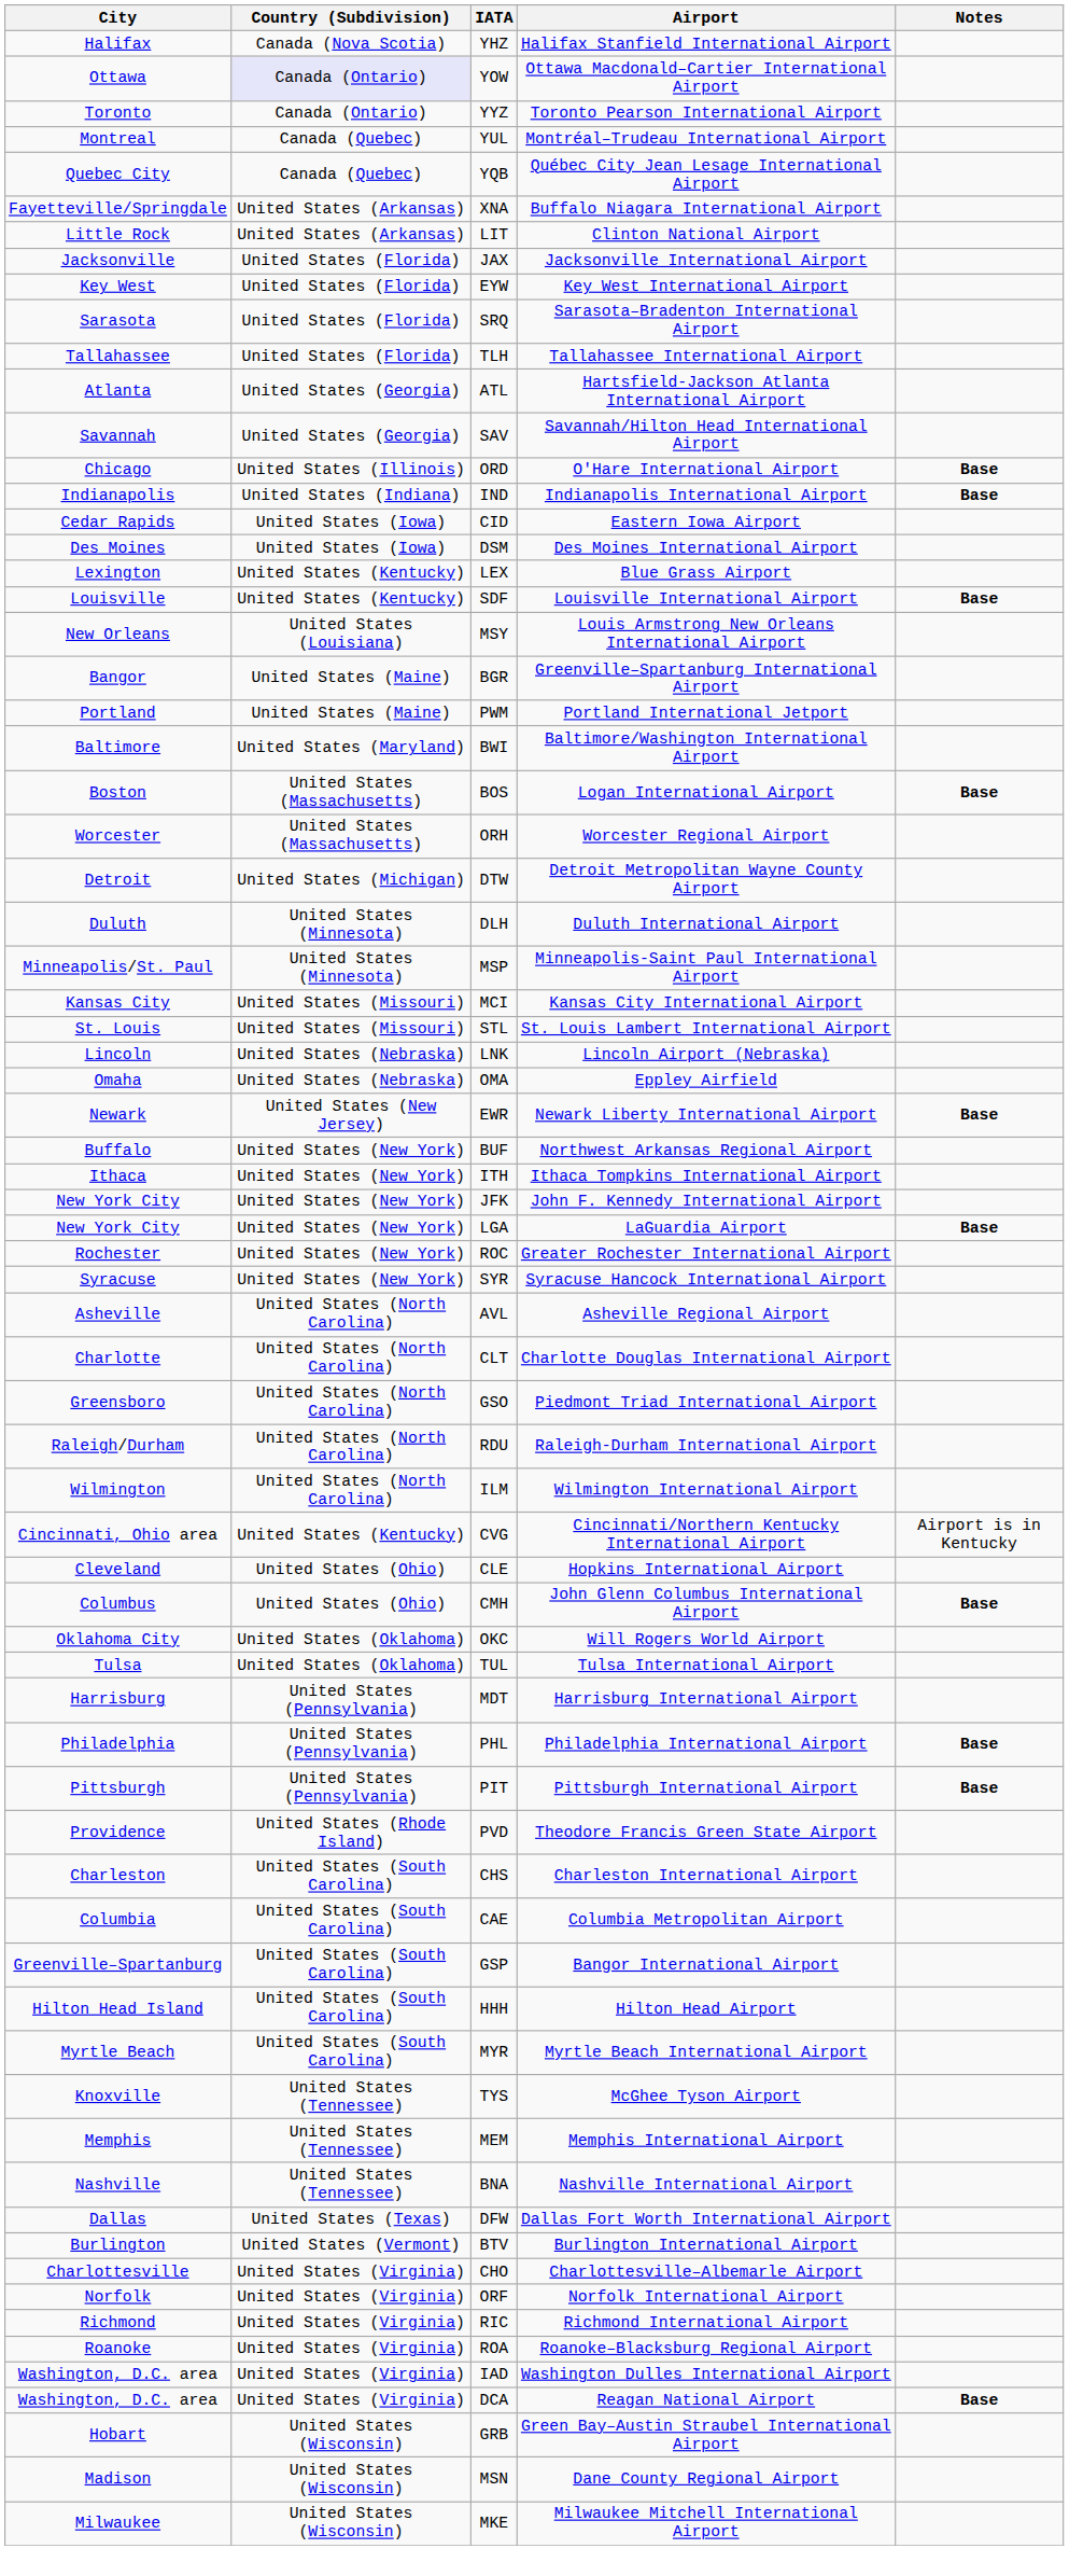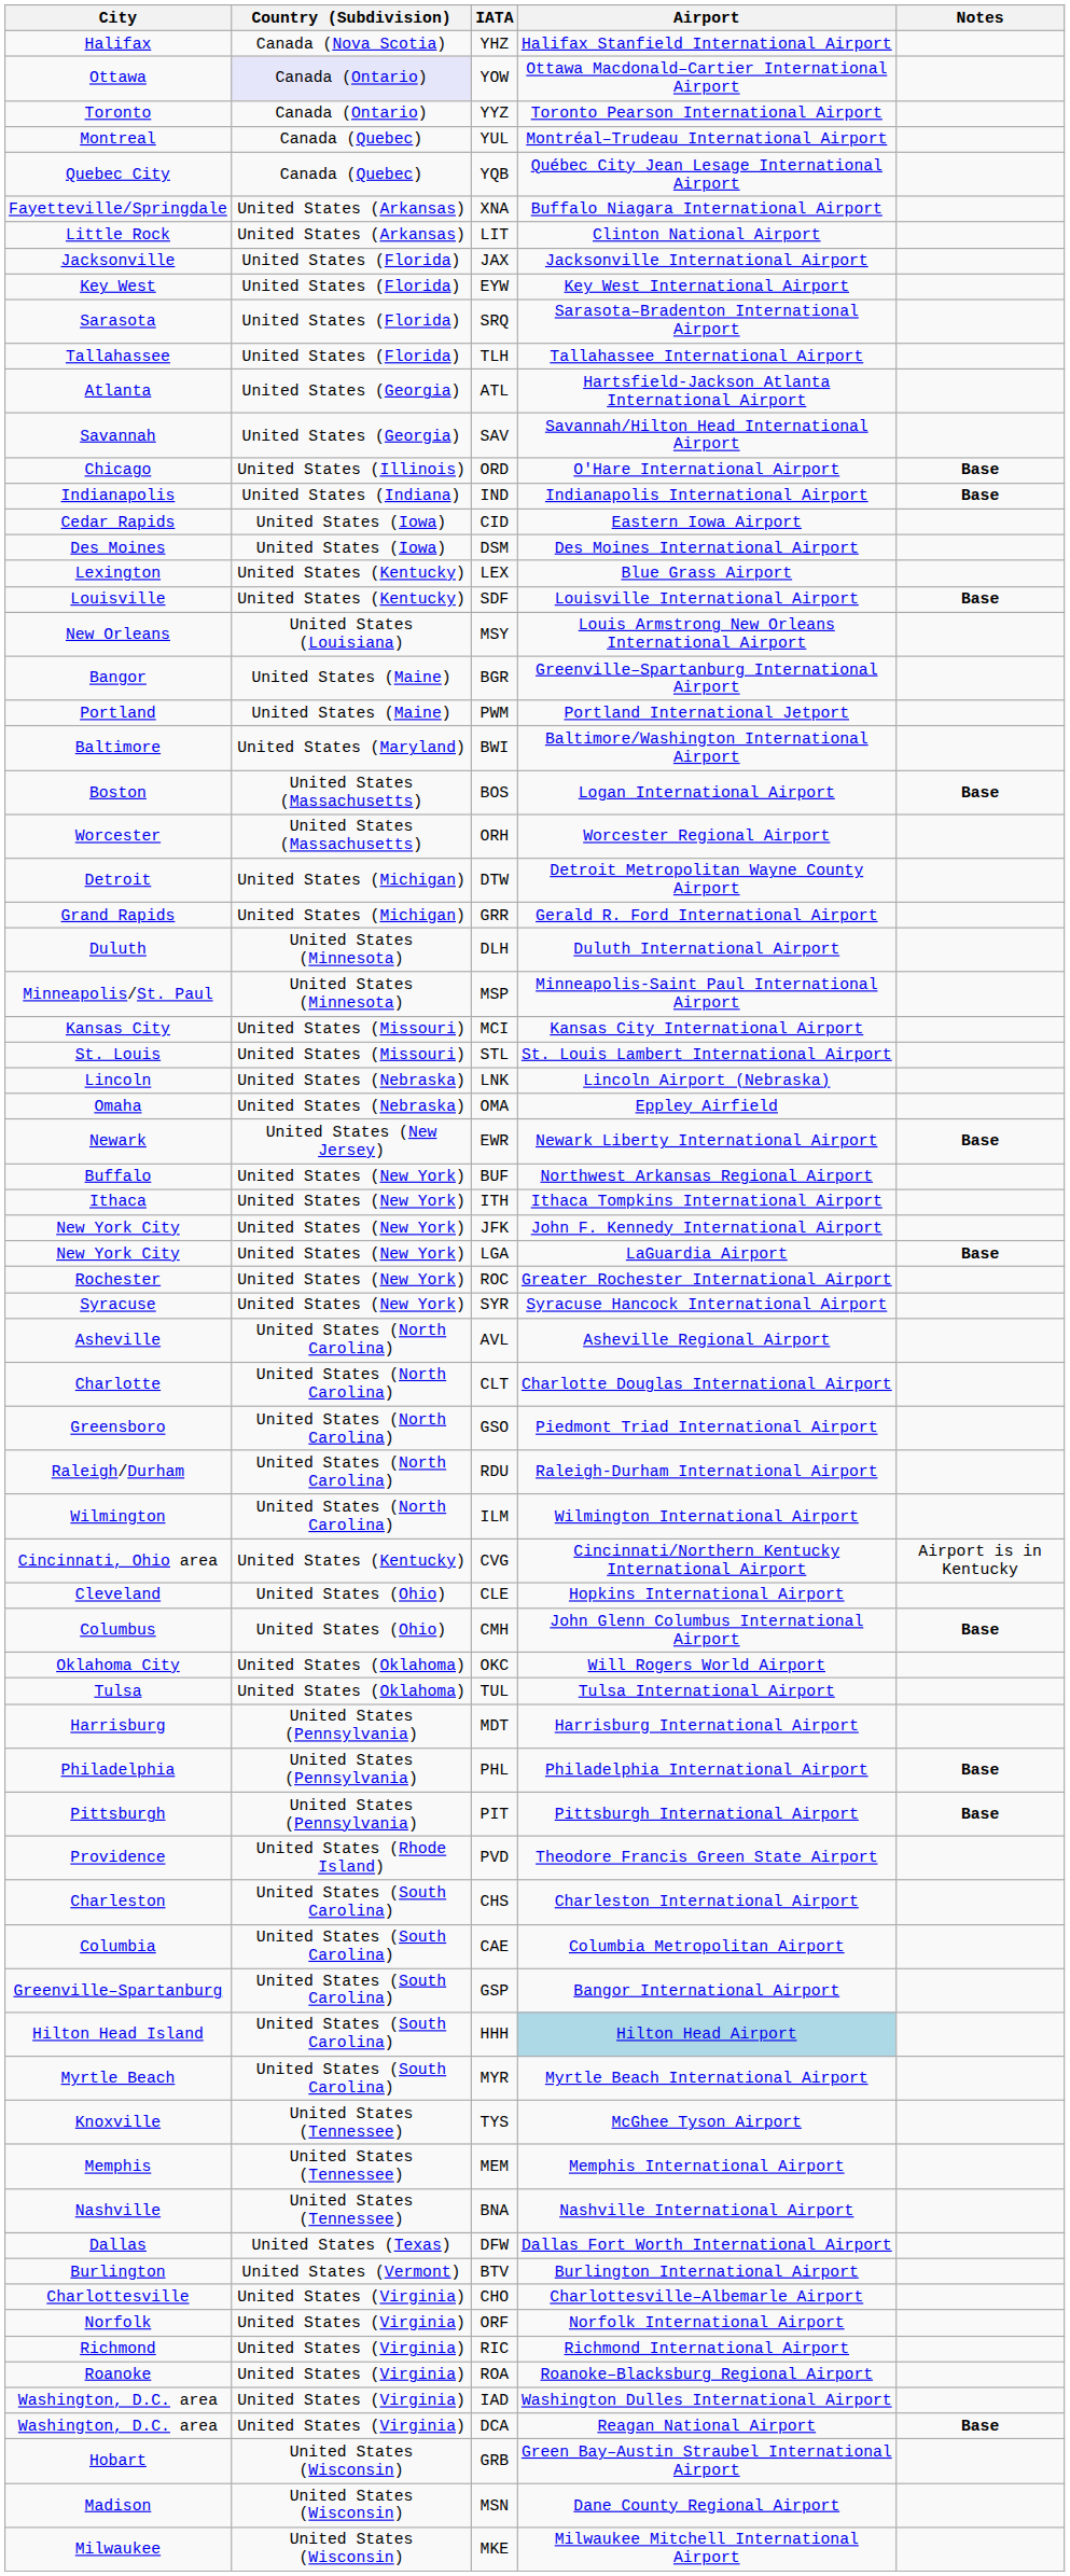 <table class="wikitable sortable" style="text-align: center;">
 <tr>
 <th>City</th>
 <th>Country (Subdivision)</th>
 <th>IATA</th>
 <th>Airport</th>
 <th>Notes</th>
 </tr>
 <tr>
 <td><a href='#'>Halifax</a></td>
 <td>Canada (<a href='#'>Nova Scotia</a>)</td>
 <td>YHZ</td>
 <td><a href='#'>Halifax Stanfield International Airport</a></td>
 <td></td>
 </tr>
 <tr>
 <td><a href='#'>Ottawa</a></td>
 <td style="background: lavender;">Canada (<a href='#'>Ontario</a>)</td>
 <td>YOW</td>
 <td><a href='#'>Ottawa Macdonald–Cartier International Airport</a></td>
 <td></td>
 </tr>
 <tr>
 <td><a href='#'>Toronto</a></td>
 <td>Canada (<a href='#'>Ontario</a>)</td>
 <td>YYZ</td>
 <td><a href='#'>Toronto Pearson International Airport</a></td>
 <td></td>
 </tr>
 <tr>
 <td><a href='#'>Montreal</a></td>
 <td>Canada (<a href='#'>Quebec</a>)</td>
 <td>YUL</td>
 <td><a href='#'>Montréal–Trudeau International Airport</a></td>
 <td></td>
 </tr>
 <tr>
 <td><a href='#'>Quebec City</a></td>
 <td>Canada (<a href='#'>Quebec</a>)</td>
 <td>YQB</td>
 <td><a href='#'>Québec City Jean Lesage International Airport</a></td>
 <td></td>
 </tr>
 <tr>
 <td><a href='#'>Fayetteville/Springdale</a></td>
 <td>United States (<a href='#'>Arkansas</a>)</td>
 <td>XNA</td>
 <td><a href='#'>Buffalo Niagara International Airport</a></td>
 <td></td>
 </tr>
 <tr>
 <td><a href='#'>Little Rock</a></td>
 <td>United States (<a href='#'>Arkansas</a>)</td>
 <td>LIT</td>
 <td><a href='#'>Clinton National Airport</a></td>
 <td></td>
 </tr>
 <tr>
 <td><a href='#'>Jacksonville</a></td>
 <td>United States (<a href='#'>Florida</a>)</td>
 <td>JAX</td>
 <td><a href='#'>Jacksonville International Airport</a></td>
 <td></td>
 </tr>
 <tr>
 <td><a href='#'>Key West</a></td>
 <td>United States (<a href='#'>Florida</a>)</td>
 <td>EYW</td>
 <td><a href='#'>Key West International Airport</a></td>
 <td></td>
 </tr>
 <tr>
 <td><a href='#'>Sarasota</a></td>
 <td>United States (<a href='#'>Florida</a>)</td>
 <td>SRQ</td>
 <td><a href='#'>Sarasota–Bradenton International Airport</a></td>
 <td></td>
 </tr>
 <tr>
 <td><a href='#'>Tallahassee</a></td>
 <td>United States (<a href='#'>Florida</a>)</td>
 <td>TLH</td>
 <td><a href='#'>Tallahassee International Airport</a></td>
 <td></td>
 </tr>
 <tr>
 <td><a href='#'>Atlanta</a></td>
 <td>United States (<a href='#'>Georgia</a>)</td>
 <td>ATL</td>
 <td><a href='#'>Hartsfield-Jackson Atlanta International Airport</a></td>
 <td></td>
 </tr>
 <tr>
 <td><a href='#'>Savannah</a></td>
 <td>United States (<a href='#'>Georgia</a>)</td>
 <td>SAV</td>
 <td><a href='#'>Savannah/Hilton Head International Airport</a></td>
 <td></td>
 </tr>
 <tr>
 <td><a href='#'>Chicago</a></td>
 <td>United States (<a href='#'>Illinois</a>)</td>
 <td>ORD</td>
 <td><a href='#'>O'Hare International Airport</a></td>
 <td><strong>Base</strong></td>
 </tr>
 <tr>
 <td><a href='#'>Indianapolis</a></td>
 <td>United States (<a href='#'>Indiana</a>)</td>
 <td>IND</td>
 <td><a href='#'>Indianapolis International Airport</a></td>
 <td><strong>Base</strong></td>
 </tr>
 <tr>
 <td><a href='#'>Cedar Rapids</a></td>
 <td>United States (<a href='#'>Iowa</a>)</td>
 <td>CID</td>
 <td><a href='#'>Eastern Iowa Airport</a></td>
 <td></td>
 </tr>
 <tr>
 <td><a href='#'>Des Moines</a></td>
 <td>United States (<a href='#'>Iowa</a>)</td>
 <td>DSM</td>
 <td><a href='#'>Des Moines International Airport</a></td>
 <td></td>
 </tr>
 <tr>
 <td><a href='#'>Lexington</a></td>
 <td>United States (<a href='#'>Kentucky</a>)</td>
 <td>LEX</td>
 <td><a href='#'>Blue Grass Airport</a></td>
 <td></td>
 </tr>
 <tr>
 <td><a href='#'>Louisville</a></td>
 <td>United States (<a href='#'>Kentucky</a>)</td>
 <td>SDF</td>
 <td><a href='#'>Louisville International Airport</a></td>
 <td><strong>Base</strong></td>
 </tr>
 <tr>
 <td><a href='#'>New Orleans</a></td>
 <td>United States (<a href='#'>Louisiana</a>)</td>
 <td>MSY</td>
 <td><a href='#'>Louis Armstrong New Orleans International Airport</a></td>
 <td></td>
 </tr>
 <tr>
 <td><a href='#'>Bangor</a></td>
 <td>United States (<a href='#'>Maine</a>)</td>
 <td>BGR</td>
 <td><a href='#'>Greenville–Spartanburg International Airport</a></td>
 <td></td>
 </tr>
 <tr>
 <td><a href='#'>Portland</a></td>
 <td>United States (<a href='#'>Maine</a>)</td>
 <td>PWM</td>
 <td><a href='#'>Portland International Jetport</a></td>
 <td></td>
 </tr>
 <tr>
 <td><a href='#'>Baltimore</a></td>
 <td>United States (<a href='#'>Maryland</a>)</td>
 <td>BWI</td>
 <td><a href='#'>Baltimore/Washington International Airport</a></td>
 <td></td>
 </tr>
 <tr>
 <td><a href='#'>Boston</a></td>
 <td>United States (<a href='#'>Massachusetts</a>)</td>
 <td>BOS</td>
 <td><a href='#'>Logan International Airport</a></td>
 <td><strong>Base</strong></td>
 </tr>
 <tr>
 <td><a href='#'>Worcester</a></td>
 <td>United States (<a href='#'>Massachusetts</a>)</td>
 <td>ORH</td>
 <td><a href='#'>Worcester Regional Airport</a></td>
 <td></td>
 </tr>
 <tr>
 <td><a href='#'>Detroit</a></td>
 <td>United States (<a href='#'>Michigan</a>)</td>
 <td>DTW</td>
 <td><a href='#'>Detroit Metropolitan Wayne County Airport</a></td>
+<td></td>
+</tr>
+<tr>
+<td><a href='#'>Grand Rapids</a></td>
+<td>United States (<a href='#'>Michigan</a>)</td>
+<td>GRR</td>
+<td><a href='#'>Gerald R. Ford International Airport</a></td>
 <td></td>
 </tr>
 <tr>
 <td><a href='#'>Duluth</a></td>
 <td>United States (<a href='#'>Minnesota</a>)</td>
 <td>DLH</td>
 <td><a href='#'>Duluth International Airport</a></td>
 <td></td>
 </tr>
 <tr>
 <td><a href='#'>Minneapolis</a>/<a href='#'>St. Paul</a></td>
 <td>United States (<a href='#'>Minnesota</a>)</td>
 <td>MSP</td>
 <td><a href='#'>Minneapolis-Saint Paul International Airport</a></td>
 <td></td>
 </tr>
 <tr>
 <td><a href='#'>Kansas City</a></td>
 <td>United States (<a href='#'>Missouri</a>)</td>
 <td>MCI</td>
 <td><a href='#'>Kansas City International Airport</a></td>
 <td></td>
 </tr>
 <tr>
 <td><a href='#'>St. Louis</a></td>
 <td>United States (<a href='#'>Missouri</a>)</td>
 <td>STL</td>
 <td><a href='#'>St. Louis Lambert International Airport</a></td>
 <td></td>
 </tr>
 <tr>
 <td><a href='#'>Lincoln</a></td>
 <td>United States (<a href='#'>Nebraska</a>)</td>
 <td>LNK</td>
 <td><a href='#'>Lincoln Airport (Nebraska)</a></td>
 <td></td>
 </tr>
 <tr>
 <td><a href='#'>Omaha</a></td>
 <td>United States (<a href='#'>Nebraska</a>)</td>
 <td>OMA</td>
 <td><a href='#'>Eppley Airfield</a></td>
 <td></td>
 </tr>
 <tr>
 <td><a href='#'>Newark</a></td>
 <td>United States (<a href='#'>New Jersey</a>)</td>
 <td>EWR</td>
 <td><a href='#'>Newark Liberty International Airport</a></td>
 <td><strong>Base</strong></td>
 </tr>
 <tr>
 <td><a href='#'>Buffalo</a></td>
 <td>United States (<a href='#'>New York</a>)</td>
 <td>BUF</td>
 <td><a href='#'>Northwest Arkansas Regional Airport</a></td>
 <td></td>
 </tr>
 <tr>
 <td><a href='#'>Ithaca</a></td>
 <td>United States (<a href='#'>New York</a>)</td>
 <td>ITH</td>
 <td><a href='#'>Ithaca Tompkins International Airport</a></td>
 <td></td>
 </tr>
 <tr>
 <td><a href='#'>New York City</a></td>
 <td>United States (<a href='#'>New York</a>)</td>
 <td>JFK</td>
 <td><a href='#'>John F. Kennedy International Airport</a></td>
 <td></td>
 </tr>
 <tr>
 <td><a href='#'>New York City</a></td>
 <td>United States (<a href='#'>New York</a>)</td>
 <td>LGA</td>
 <td><a href='#'>LaGuardia Airport</a></td>
 <td><strong>Base</strong></td>
 </tr>
 <tr>
 <td><a href='#'>Rochester</a></td>
 <td>United States (<a href='#'>New York</a>)</td>
 <td>ROC</td>
 <td><a href='#'>Greater Rochester International Airport</a></td>
 <td></td>
 </tr>
 <tr>
 <td><a href='#'>Syracuse</a></td>
 <td>United States (<a href='#'>New York</a>)</td>
 <td>SYR</td>
 <td><a href='#'>Syracuse Hancock International Airport</a></td>
 <td></td>
 </tr>
 <tr>
 <td><a href='#'>Asheville</a></td>
 <td>United States (<a href='#'>North Carolina</a>)</td>
 <td>AVL</td>
 <td><a href='#'>Asheville Regional Airport</a></td>
 <td></td>
 </tr>
 <tr>
 <td><a href='#'>Charlotte</a></td>
 <td>United States (<a href='#'>North Carolina</a>)</td>
 <td>CLT</td>
 <td><a href='#'>Charlotte Douglas International Airport</a></td>
 <td></td>
 </tr>
 <tr>
 <td><a href='#'>Greensboro</a></td>
 <td>United States (<a href='#'>North Carolina</a>)</td>
 <td>GSO</td>
 <td><a href='#'>Piedmont Triad International Airport</a></td>
 <td></td>
 </tr>
 <tr>
 <td><a href='#'>Raleigh</a>/<a href='#'>Durham</a></td>
 <td>United States (<a href='#'>North Carolina</a>)</td>
 <td>RDU</td>
 <td><a href='#'>Raleigh-Durham International Airport</a></td>
 <td></td>
 </tr>
 <tr>
 <td><a href='#'>Wilmington</a></td>
 <td>United States (<a href='#'>North Carolina</a>)</td>
 <td>ILM</td>
 <td><a href='#'>Wilmington International Airport</a></td>
 <td></td>
 </tr>
 <tr>
 <td><a href='#'>Cincinnati, Ohio</a> area</td>
 <td>United States (<a href='#'>Kentucky</a>)</td>
 <td>CVG</td>
 <td><a href='#'>Cincinnati/Northern Kentucky International Airport</a></td>
 <td>Airport is in Kentucky</td>
 </tr>
 <tr>
 <td><a href='#'>Cleveland</a></td>
 <td>United States (<a href='#'>Ohio</a>)</td>
 <td>CLE</td>
 <td><a href='#'>Hopkins International Airport</a></td>
 <td></td>
 </tr>
 <tr>
 <td><a href='#'>Columbus</a></td>
 <td>United States (<a href='#'>Ohio</a>)</td>
 <td>CMH</td>
 <td><a href='#'>John Glenn Columbus International Airport</a></td>
 <td><strong>Base</strong></td>
 </tr>
 <tr>
 <td><a href='#'>Oklahoma City</a></td>
 <td>United States (<a href='#'>Oklahoma</a>)</td>
 <td>OKC</td>
 <td><a href='#'>Will Rogers World Airport</a></td>
 <td></td>
 </tr>
 <tr>
 <td><a href='#'>Tulsa</a></td>
 <td>United States (<a href='#'>Oklahoma</a>)</td>
 <td>TUL</td>
 <td><a href='#'>Tulsa International Airport</a></td>
 <td></td>
 </tr>
 <tr>
 <td><a href='#'>Harrisburg</a></td>
 <td>United States (<a href='#'>Pennsylvania</a>)</td>
 <td>MDT</td>
 <td><a href='#'>Harrisburg International Airport</a></td>
 <td></td>
 </tr>
 <tr>
 <td><a href='#'>Philadelphia</a></td>
 <td>United States (<a href='#'>Pennsylvania</a>)</td>
 <td>PHL</td>
 <td><a href='#'>Philadelphia International Airport</a></td>
 <td><strong>Base</strong></td>
 </tr>
 <tr>
 <td><a href='#'>Pittsburgh</a></td>
 <td>United States (<a href='#'>Pennsylvania</a>)</td>
 <td>PIT</td>
 <td><a href='#'>Pittsburgh International Airport</a></td>
 <td><strong>Base</strong></td>
 </tr>
 <tr>
 <td><a href='#'>Providence</a></td>
 <td>United States (<a href='#'>Rhode Island</a>)</td>
 <td>PVD</td>
 <td><a href='#'>Theodore Francis Green State Airport</a></td>
 <td></td>
 </tr>
 <tr>
 <td><a href='#'>Charleston</a></td>
 <td>United States (<a href='#'>South Carolina</a>)</td>
 <td>CHS</td>
 <td><a href='#'>Charleston International Airport</a></td>
 <td></td>
 </tr>
 <tr>
 <td><a href='#'>Columbia</a></td>
 <td>United States (<a href='#'>South Carolina</a>)</td>
 <td>CAE</td>
 <td><a href='#'>Columbia Metropolitan Airport</a></td>
 <td></td>
 </tr>
 <tr>
 <td><a href='#'>Greenville–Spartanburg</a></td>
 <td>United States (<a href='#'>South Carolina</a>)</td>
 <td>GSP</td>
 <td><a href='#'>Bangor International Airport</a></td>
 <td></td>
 </tr>
 <tr>
 <td><a href='#'>Hilton Head Island</a></td>
 <td>United States (<a href='#'>South Carolina</a>)</td>
 <td>HHH</td>
-<td><a href='#'>Hilton Head Airport</a></td>
+<td style="background: lightblue;"><a href='#'>Hilton Head Airport</a></td>
 <td></td>
 </tr>
 <tr>
 <td><a href='#'>Myrtle Beach</a></td>
 <td>United States (<a href='#'>South Carolina</a>)</td>
 <td>MYR</td>
 <td><a href='#'>Myrtle Beach International Airport</a></td>
 <td></td>
 </tr>
 <tr>
 <td><a href='#'>Knoxville</a></td>
 <td>United States (<a href='#'>Tennessee</a>)</td>
 <td>TYS</td>
 <td><a href='#'>McGhee Tyson Airport</a></td>
 <td></td>
 </tr>
 <tr>
 <td><a href='#'>Memphis</a></td>
 <td>United States (<a href='#'>Tennessee</a>)</td>
 <td>MEM</td>
 <td><a href='#'>Memphis International Airport</a></td>
 <td></td>
 </tr>
 <tr>
 <td><a href='#'>Nashville</a></td>
 <td>United States (<a href='#'>Tennessee</a>)</td>
 <td>BNA</td>
 <td><a href='#'>Nashville International Airport</a></td>
 <td></td>
 </tr>
 <tr>
 <td><a href='#'>Dallas</a></td>
 <td>United States (<a href='#'>Texas</a>)</td>
 <td>DFW</td>
 <td><a href='#'>Dallas Fort Worth International Airport</a></td>
 <td></td>
 </tr>
 <tr>
 <td><a href='#'>Burlington</a></td>
 <td>United States (<a href='#'>Vermont</a>)</td>
 <td>BTV</td>
 <td><a href='#'>Burlington International Airport</a></td>
 <td></td>
 </tr>
 <tr>
 <td><a href='#'>Charlottesville</a></td>
 <td>United States (<a href='#'>Virginia</a>)</td>
 <td>CHO</td>
 <td><a href='#'>Charlottesville–Albemarle Airport</a></td>
 <td></td>
 </tr>
 <tr>
 <td><a href='#'>Norfolk</a></td>
 <td>United States (<a href='#'>Virginia</a>)</td>
 <td>ORF</td>
 <td><a href='#'>Norfolk International Airport</a></td>
 <td></td>
 </tr>
 <tr>
 <td><a href='#'>Richmond</a></td>
 <td>United States (<a href='#'>Virginia</a>)</td>
 <td>RIC</td>
 <td><a href='#'>Richmond International Airport</a></td>
 <td></td>
 </tr>
 <tr>
 <td><a href='#'>Roanoke</a></td>
 <td>United States (<a href='#'>Virginia</a>)</td>
 <td>ROA</td>
 <td><a href='#'>Roanoke–Blacksburg Regional Airport</a></td>
 <td></td>
 </tr>
 <tr>
 <td><a href='#'>Washington, D.C.</a> area</td>
 <td>United States (<a href='#'>Virginia</a>)</td>
 <td>IAD</td>
 <td><a href='#'>Washington Dulles International Airport</a></td>
 <td></td>
 </tr>
 <tr>
 <td><a href='#'>Washington, D.C.</a> area</td>
 <td>United States (<a href='#'>Virginia</a>)</td>
 <td>DCA</td>
 <td><a href='#'>Reagan National Airport</a></td>
 <td><strong>Base</strong></td>
 </tr>
 <tr>
 <td><a href='#'>Hobart</a></td>
 <td>United States (<a href='#'>Wisconsin</a>)</td>
 <td>GRB</td>
 <td><a href='#'>Green Bay–Austin Straubel International Airport</a></td>
 <td></td>
 </tr>
 <tr>
 <td><a href='#'>Madison</a></td>
 <td>United States (<a href='#'>Wisconsin</a>)</td>
 <td>MSN</td>
 <td><a href='#'>Dane County Regional Airport</a></td>
 <td></td>
 </tr>
 <tr>
 <td><a href='#'>Milwaukee</a></td>
 <td>United States (<a href='#'>Wisconsin</a>)</td>
 <td>MKE</td>
 <td><a href='#'>Milwaukee Mitchell International Airport</a></td>
 <td></td>
 </tr>
 </table>
